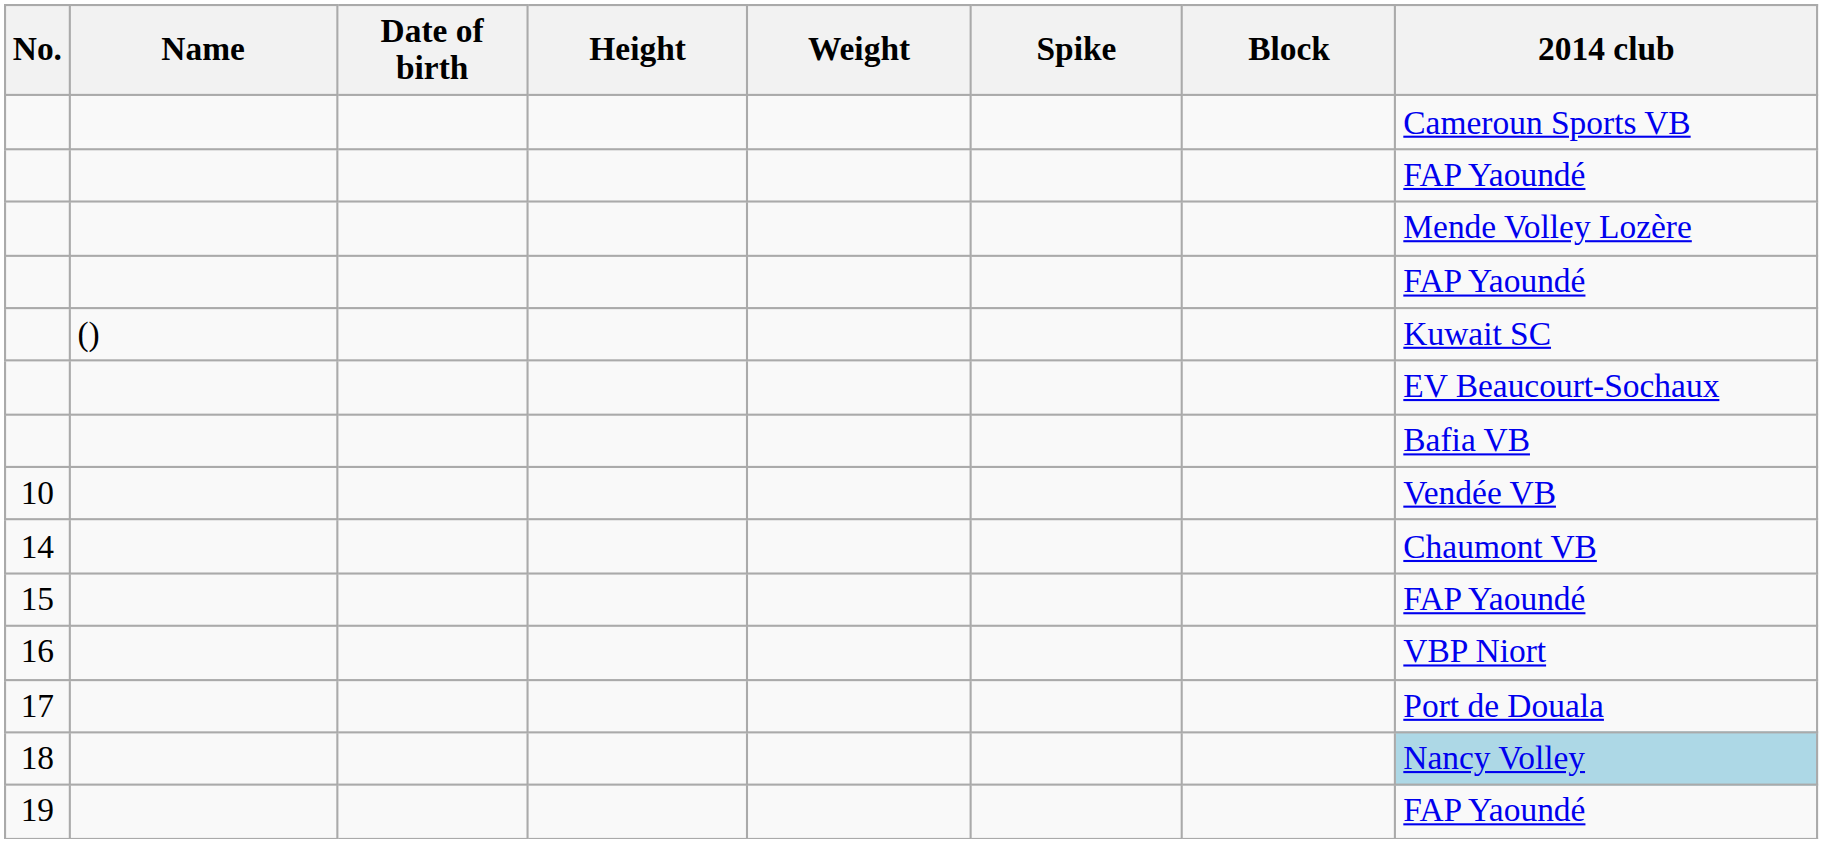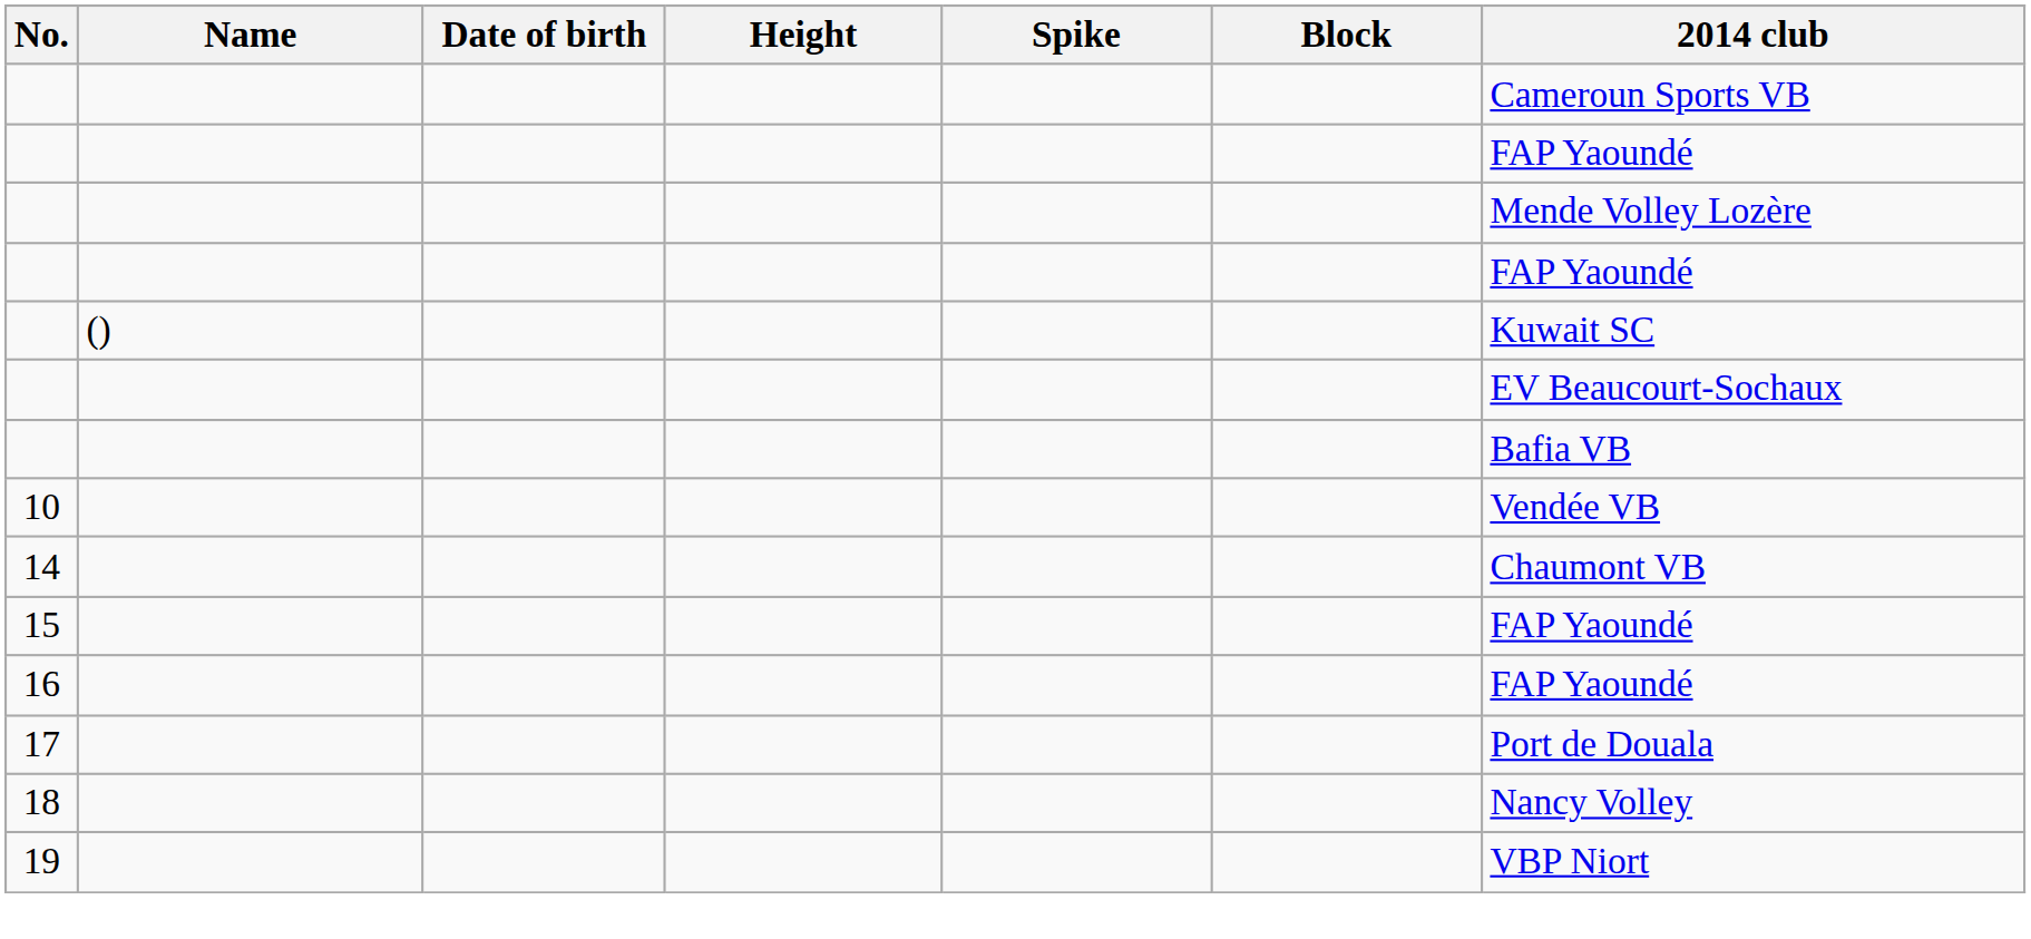 <table class="wikitable sortable" style="font-size:100%; text-align:center;">
 <tr>
 <th>No.</th>
 <th style="width:12em">Name</th>
 <th style="width:8em">Date of birth</th>
 <th style="width:9em">Height</th>
-<th style="width:9em">Weight</th>
 <th style="width:9em">Spike</th>
 <th style="width:9em">Block</th>
 <th style="width:19em">2014 club</th>
 </tr>
 <tr>
 <td></td>
 <td align=left></td>
 <td align=right></td>
-<td></td>
 <td></td>
 <td></td>
 <td></td>
 <td align=left> <a href='#'>Cameroun Sports VB</a></td>
 </tr>
 <tr>
 <td></td>
 <td align=left></td>
 <td align=right></td>
 <td></td>
 <td></td>
 <td></td>
-<td></td>
 <td align=left> <a href='#'>FAP Yaoundé</a></td>
 </tr>
 <tr>
 <td></td>
 <td align=left></td>
 <td align=right></td>
-<td></td>
 <td></td>
 <td></td>
 <td></td>
 <td align=left> <a href='#'>Mende Volley Lozère</a></td>
 </tr>
 <tr>
 <td></td>
 <td align=left></td>
 <td align=right></td>
 <td></td>
 <td></td>
 <td></td>
-<td></td>
 <td align=left> <a href='#'>FAP Yaoundé</a></td>
 </tr>
 <tr>
 <td></td>
 <td align=left> ()</td>
 <td align=right></td>
-<td></td>
 <td></td>
 <td></td>
 <td></td>
 <td align=left> <a href='#'>Kuwait SC</a></td>
 </tr>
 <tr>
 <td></td>
 <td align=left></td>
 <td align=right></td>
 <td></td>
 <td></td>
 <td></td>
-<td></td>
 <td align=left> <a href='#'>EV Beaucourt-Sochaux</a></td>
 </tr>
 <tr>
 <td></td>
 <td align=left></td>
 <td align=right></td>
-<td></td>
 <td></td>
 <td></td>
 <td></td>
 <td align=left> <a href='#'>Bafia VB</a></td>
 </tr>
 <tr>
 <td>10</td>
 <td align=left></td>
 <td align=right></td>
 <td></td>
 <td></td>
 <td></td>
-<td></td>
 <td align=left> <a href='#'>Vendée VB</a></td>
 </tr>
 <tr>
 <td>14</td>
 <td align=left></td>
 <td align=right></td>
-<td></td>
 <td></td>
 <td></td>
 <td></td>
 <td align=left> <a href='#'>Chaumont VB</a></td>
 </tr>
 <tr>
 <td>15</td>
 <td align=left></td>
 <td align=right></td>
 <td></td>
 <td></td>
 <td></td>
-<td></td>
 <td align=left> <a href='#'>FAP Yaoundé</a></td>
 </tr>
 <tr>
 <td>16</td>
 <td align=left></td>
 <td align=right></td>
 <td></td>
 <td></td>
 <td></td>
-<td></td>
-<td align=left> <a href='#'>VBP Niort</a></td>
+<td align=left> <a href='#'>FAP Yaoundé</a></td>
 </tr>
 <tr>
 <td>17</td>
 <td align=left></td>
 <td align=right></td>
-<td></td>
 <td></td>
 <td></td>
 <td></td>
 <td align=left> <a href='#'>Port de Douala</a></td>
 </tr>
 <tr>
 <td>18</td>
 <td align=left></td>
 <td align=right></td>
 <td></td>
 <td></td>
 <td></td>
-<td></td>
-<td align=left style="background: lightblue;"> <a href='#'>Nancy Volley</a></td>
+<td align=left> <a href='#'>Nancy Volley</a></td>
 </tr>
 <tr>
 <td>19</td>
 <td align=left></td>
 <td align=right></td>
 <td></td>
 <td></td>
 <td></td>
-<td></td>
-<td align=left> <a href='#'>FAP Yaoundé</a></td>
+<td align=left> <a href='#'>VBP Niort</a></td>
 </tr>
 </table>
